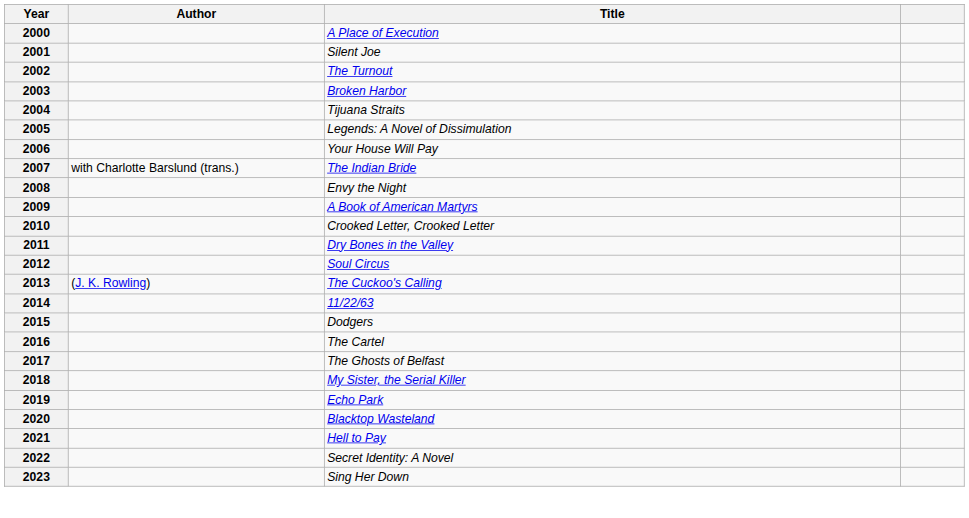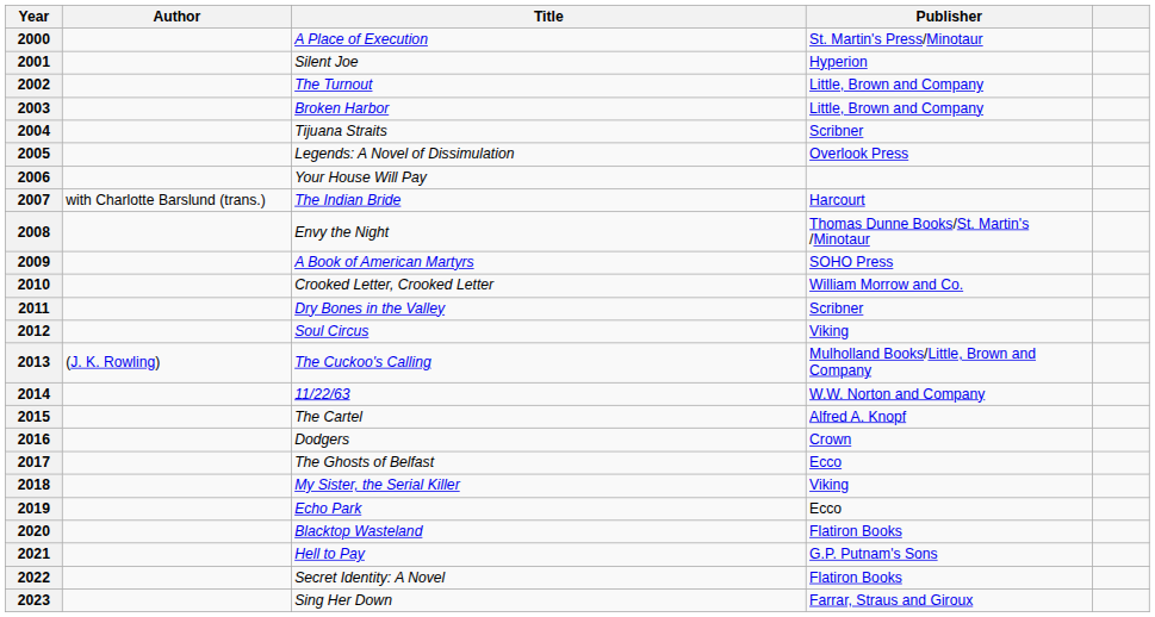 <table class="wikitable sortable mw-collapsible" style="width:100%">
 <tr>
 <th scope="col" width="5%">Year</th>
 <th scope="col" width="20%">Author</th>
 <th scope="col" width="45%">Title</th>
+<th scope="col" width="25%">Publisher</th>
 <th scope="col" width="5%"></th>
 </tr>
 <tr>
 <th>2000</th>
 <td></td>
 <td><em><a href='#'>A Place of Execution</a></em></td>
+<td><a href='#'>St. Martin's Press</a>/<a href='#'>Minotaur</a></td>
 <td></td>
 </tr>
 <tr>
 <th>2001</th>
 <td></td>
 <td><em>Silent Joe</em></td>
+<td><a href='#'>Hyperion</a></td>
 <td></td>
 </tr>
 <tr>
 <th>2002</th>
 <td></td>
 <td><em><a href='#'>The Turnout</a></em></td>
+<td><a href='#'>Little, Brown and Company</a></td>
 <td></td>
 </tr>
 <tr>
 <th>2003</th>
 <td></td>
 <td><em><a href='#'>Broken Harbor</a></em></td>
+<td><a href='#'>Little, Brown and Company</a></td>
 <td></td>
 </tr>
 <tr>
 <th>2004</th>
 <td></td>
 <td><em>Tijuana Straits</em></td>
+<td><a href='#'>Scribner</a></td>
 <td></td>
 </tr>
 <tr>
 <th>2005</th>
 <td></td>
 <td><em>Legends: A Novel of Dissimulation</em></td>
+<td><a href='#'>Overlook Press</a></td>
 <td></td>
 </tr>
 <tr>
 <th>2006</th>
 <td></td>
 <td><em>Your House Will Pay</em></td>
 <td></td>
+<td></td>
 </tr>
 <tr>
 <th>2007</th>
 <td> with Charlotte Barslund (trans.)</td>
 <td><em><a href='#'>The Indian Bride</a></em></td>
+<td><a href='#'>Harcourt</a></td>
 <td></td>
 </tr>
 <tr>
 <th>2008</th>
 <td></td>
 <td><em>Envy the Night</em></td>
+<td><a href='#'>Thomas Dunne Books</a>/<a href='#'>St. Martin's</a> /<a href='#'>Minotaur</a></td>
 <td></td>
 </tr>
 <tr>
 <th>2009</th>
 <td></td>
 <td><em><a href='#'>A Book of American Martyrs</a></em></td>
+<td><a href='#'>SOHO Press</a></td>
 <td></td>
 </tr>
 <tr>
 <th>2010</th>
 <td></td>
 <td><em>Crooked Letter, Crooked Letter</em></td>
+<td><a href='#'>William Morrow and Co.</a></td>
 <td></td>
 </tr>
 <tr>
 <th>2011</th>
 <td></td>
 <td><em><a href='#'>Dry Bones in the Valley</a></em></td>
+<td><a href='#'>Scribner</a></td>
 <td></td>
 </tr>
 <tr>
 <th>2012</th>
 <td></td>
 <td><em><a href='#'>Soul Circus</a></em></td>
+<td><a href='#'>Viking</a></td>
 <td></td>
 </tr>
 <tr>
 <th>2013</th>
 <td> (<a href='#'>J. K. Rowling</a>)</td>
 <td><em><a href='#'>The Cuckoo's Calling</a></em></td>
+<td><a href='#'>Mulholland Books</a>/<a href='#'>Little, Brown and Company</a></td>
 <td></td>
 </tr>
 <tr>
 <th>2014</th>
 <td></td>
 <td><em><a href='#'>11/22/63</a></em></td>
+<td><a href='#'>W.W. Norton and Company</a></td>
 <td></td>
 </tr>
 <tr>
 <th>2015</th>
 <td></td>
-<td><em>Dodgers</em></td>
+<td><em>The Cartel</em></td>
+<td><a href='#'>Alfred A. Knopf</a></td>
 <td></td>
 </tr>
 <tr>
 <th>2016</th>
 <td></td>
-<td><em>The Cartel</em></td>
+<td><em>Dodgers</em></td>
+<td><a href='#'>Crown</a></td>
 <td></td>
 </tr>
 <tr>
 <th>2017</th>
 <td></td>
 <td><em>The Ghosts of Belfast</em></td>
+<td><a href='#'>Ecco</a></td>
 <td></td>
 </tr>
 <tr>
 <th>2018</th>
 <td></td>
 <td><em><a href='#'>My Sister, the Serial Killer</a></em></td>
+<td><a href='#'>Viking</a></td>
 <td></td>
 </tr>
 <tr>
 <th>2019</th>
 <td></td>
 <td><em><a href='#'>Echo Park</a></em></td>
+<td>Ecco</td>
 <td></td>
 </tr>
 <tr>
 <th>2020</th>
 <td></td>
 <td><em><a href='#'>Blacktop Wasteland</a></em></td>
+<td><a href='#'>Flatiron Books</a></td>
 <td></td>
 </tr>
 <tr>
 <th>2021</th>
 <td></td>
 <td><em><a href='#'>Hell to Pay</a></em></td>
+<td><a href='#'>G.P. Putnam's Sons</a></td>
 <td></td>
 </tr>
 <tr>
 <th>2022</th>
 <td></td>
 <td><em>Secret Identity: A Novel</em></td>
+<td><a href='#'>Flatiron Books</a></td>
 <td></td>
 </tr>
 <tr>
 <th>2023</th>
 <td></td>
 <td><em>Sing Her Down</em></td>
+<td><a href='#'>Farrar, Straus and Giroux</a></td>
 <td></td>
 </tr>
 </table>
